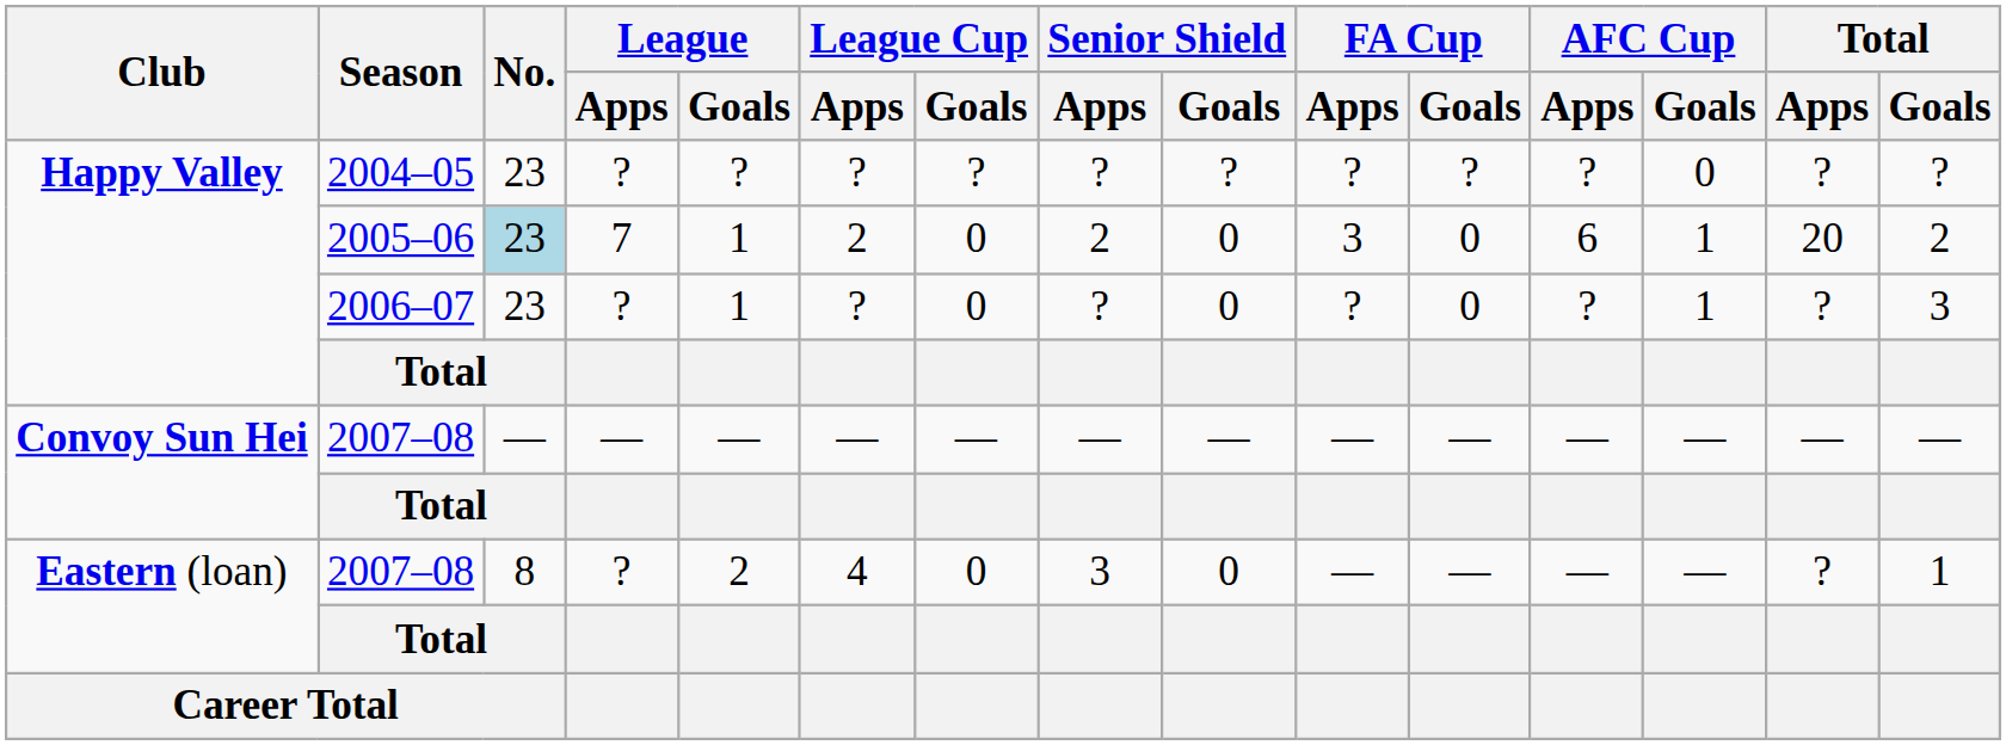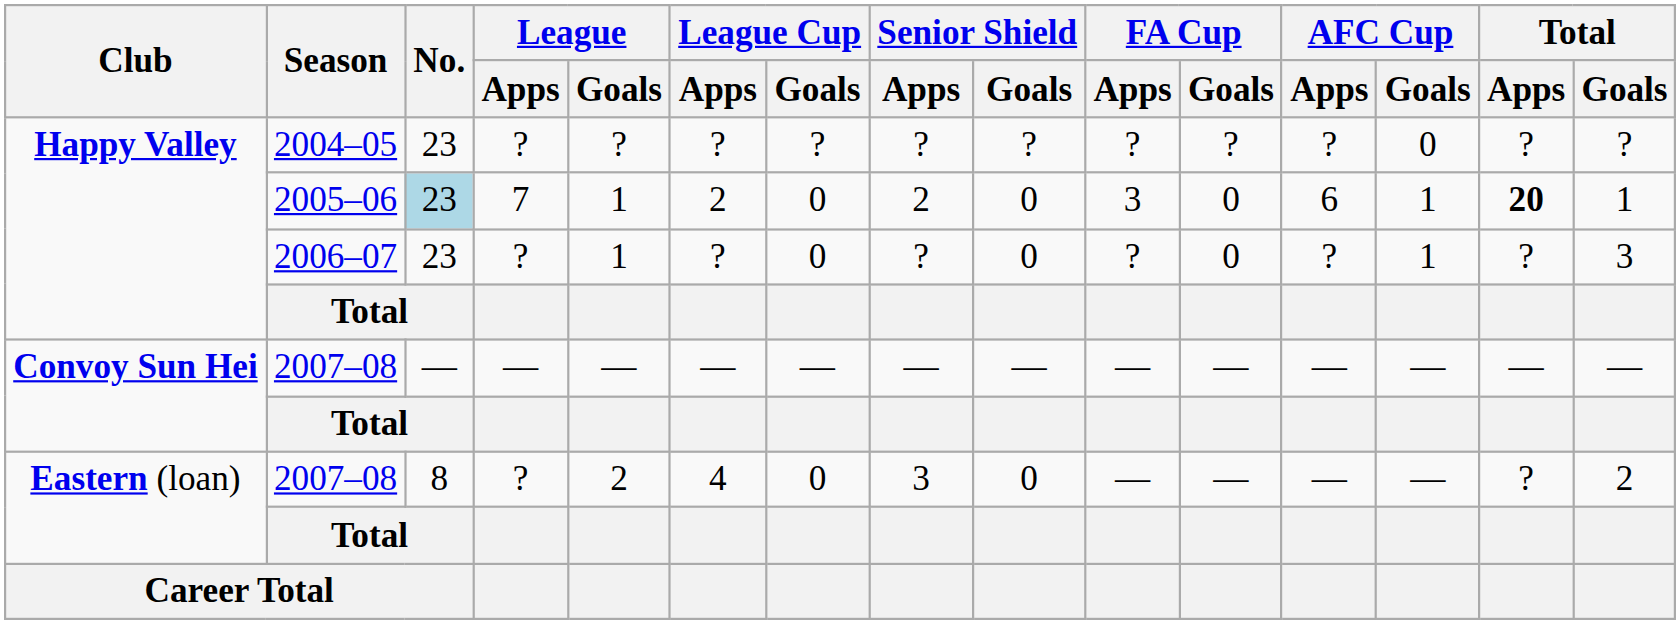 <table class="wikitable" style="text-align: center;">
 <tr>
 <th rowspan="2">Club</th>
 <th rowspan="2">Season</th>
 <th rowspan="2">No.</th>
 <th colspan="2"><a href='#'>League</a></th>
 <th colspan="2"><a href='#'>League Cup</a></th>
 <th colspan="2"><a href='#'>Senior Shield</a></th>
 <th colspan="2"><a href='#'>FA Cup</a></th>
 <th colspan="2"><a href='#'>AFC Cup</a></th>
 <th colspan="2">Total</th>
 </tr>
 <tr>
 <th>Apps</th>
 <th>Goals</th>
 <th>Apps</th>
 <th>Goals</th>
 <th>Apps</th>
 <th>Goals</th>
 <th>Apps</th>
 <th>Goals</th>
 <th>Apps</th>
 <th>Goals</th>
 <th>Apps</th>
 <th>Goals</th>
 </tr>
 <tr>
 <td rowspan="4" valign="top"><strong><a href='#'>Happy Valley</a></strong></td>
 <td><a href='#'>2004–05</a></td>
 <td>23</td>
 <td>?</td>
 <td>?</td>
 <td>?</td>
 <td>?</td>
 <td>?</td>
 <td>?</td>
 <td>?</td>
 <td>?</td>
 <td>?</td>
 <td>0</td>
 <td>?</td>
 <td>?</td>
 </tr>
 <tr>
 <td><a href='#'>2005–06</a></td>
 <td style="background: lightblue;">23</td>
 <td>7</td>
 <td>1</td>
 <td>2</td>
 <td>0</td>
 <td>2</td>
 <td>0</td>
 <td>3</td>
 <td>0</td>
 <td>6</td>
 <td>1</td>
-<td>20</td>
-<td>2</td>
+<td><strong>20</strong></td>
+<td>1</td>
 </tr>
 <tr>
 <td><a href='#'>2006–07</a></td>
 <td>23</td>
 <td>?</td>
 <td>1</td>
 <td>?</td>
 <td>0</td>
 <td>?</td>
 <td>0</td>
 <td>?</td>
 <td>0</td>
 <td>?</td>
 <td>1</td>
 <td>?</td>
 <td>3</td>
 </tr>
 <tr>
 <th colspan="2">Total</th>
 <th></th>
 <th></th>
 <th></th>
 <th></th>
 <th></th>
 <th></th>
 <th></th>
 <th></th>
 <th></th>
 <th></th>
 <th></th>
 <th></th>
 </tr>
 <tr>
 <td rowspan="2" valign="top"><strong><a href='#'>Convoy Sun Hei</a></strong></td>
 <td><a href='#'>2007–08</a></td>
 <td>—</td>
 <td>—</td>
 <td>—</td>
 <td>—</td>
 <td>—</td>
 <td>—</td>
 <td>—</td>
 <td>—</td>
 <td>—</td>
 <td>—</td>
 <td>—</td>
 <td>—</td>
 <td>—</td>
 </tr>
 <tr>
 <th colspan="2">Total</th>
 <th></th>
 <th></th>
 <th></th>
 <th></th>
 <th></th>
 <th></th>
 <th></th>
 <th></th>
 <th></th>
 <th></th>
 <th></th>
 <th></th>
 </tr>
 <tr>
 <td rowspan="2" valign="top"><strong><a href='#'>Eastern</a></strong> (loan)</td>
 <td><a href='#'>2007–08</a></td>
 <td>8</td>
 <td>?</td>
 <td>2</td>
 <td>4</td>
 <td>0</td>
 <td>3</td>
 <td>0</td>
 <td>—</td>
 <td>—</td>
 <td>—</td>
 <td>—</td>
 <td>?</td>
-<td>1</td>
+<td>2</td>
 </tr>
 <tr>
 <th colspan="2">Total</th>
 <th></th>
 <th></th>
 <th></th>
 <th></th>
 <th></th>
 <th></th>
 <th></th>
 <th></th>
 <th></th>
 <th></th>
 <th></th>
 <th></th>
 </tr>
 <tr>
 <th colspan="3">Career Total</th>
 <th></th>
 <th></th>
 <th></th>
 <th></th>
 <th></th>
 <th></th>
 <th></th>
 <th></th>
 <th></th>
 <th></th>
 <th></th>
 <th></th>
 </tr>
 </table>
